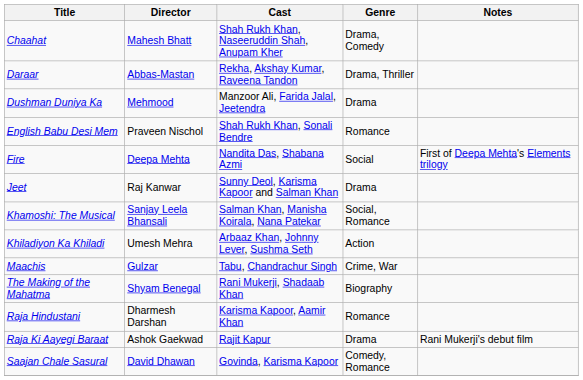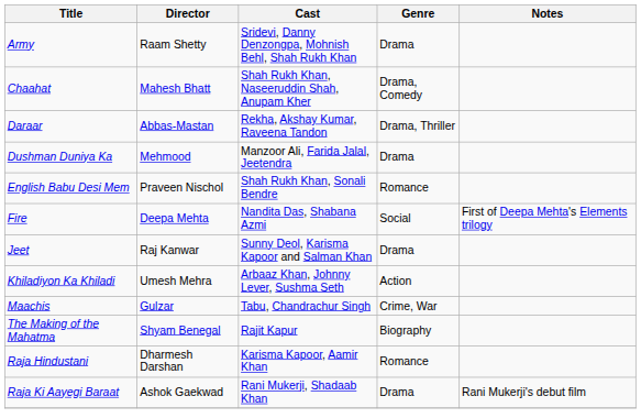 <table class="wikitable sortable" width= "100%">
 <tr>
 <th width=21%>Title</th>
 <th width=16%>Director</th>
 <th width=22%>Cast</th>
 <th width=13%>Genre</th>
 <th width=28%>Notes</th>
+</tr>
+<tr>
+<td><em><a href='#'>Army</a></em></td>
+<td>Raam Shetty</td>
+<td><a href='#'>Sridevi</a>, <a href='#'>Danny Denzongpa</a>, <a href='#'>Mohnish Behl</a>, <a href='#'>Shah Rukh Khan</a></td>
+<td>Drama</td>
+<td></td>
 </tr>
 <tr>
 <td><em><a href='#'>Chaahat</a></em></td>
 <td><a href='#'>Mahesh Bhatt</a></td>
 <td><a href='#'>Shah Rukh Khan</a>, <a href='#'>Naseeruddin Shah</a>, <a href='#'>Anupam Kher</a></td>
 <td>Drama, Comedy</td>
 <td></td>
 </tr>
 <tr>
 <td><em><a href='#'>Daraar</a></em></td>
 <td><a href='#'>Abbas-Mastan</a></td>
 <td><a href='#'>Rekha</a>, <a href='#'>Akshay Kumar</a>, <a href='#'>Raveena Tandon</a></td>
 <td>Drama, Thriller</td>
 <td></td>
 </tr>
 <tr>
 <td><em><a href='#'>Dushman Duniya Ka</a></em></td>
 <td><a href='#'>Mehmood</a></td>
 <td>Manzoor Ali, <a href='#'>Farida Jalal</a>, <a href='#'>Jeetendra</a></td>
 <td>Drama</td>
 <td></td>
 </tr>
 <tr>
 <td><em><a href='#'>English Babu Desi Mem</a></em></td>
 <td>Praveen Nischol</td>
 <td><a href='#'>Shah Rukh Khan</a>, <a href='#'>Sonali Bendre</a></td>
 <td>Romance</td>
 <td></td>
 </tr>
 <tr>
 <td><em><a href='#'>Fire</a></em></td>
 <td><a href='#'>Deepa Mehta</a></td>
 <td><a href='#'>Nandita Das</a>, <a href='#'>Shabana Azmi</a></td>
 <td>Social</td>
 <td>First of <a href='#'>Deepa Mehta</a>'s <a href='#'>Elements trilogy</a></td>
 </tr>
 <tr>
 <td><em><a href='#'>Jeet</a></em></td>
 <td>Raj Kanwar</td>
 <td><a href='#'>Sunny Deol</a>, <a href='#'>Karisma Kapoor</a> and <a href='#'>Salman Khan</a></td>
 <td>Drama</td>
 <td></td>
 </tr>
 <tr>
-<td><em><a href='#'>Khamoshi: The Musical</a></em></td>
-<td><a href='#'>Sanjay Leela Bhansali</a></td>
-<td><a href='#'>Salman Khan</a>, <a href='#'>Manisha Koirala</a>, <a href='#'>Nana Patekar</a></td>
-<td>Social, Romance</td>
-<td></td>
-</tr>
-<tr>
 <td><em><a href='#'>Khiladiyon Ka Khiladi</a></em></td>
 <td>Umesh Mehra</td>
 <td><a href='#'>Arbaaz Khan</a>, <a href='#'>Johnny Lever</a>, <a href='#'>Sushma Seth</a></td>
 <td>Action</td>
 <td></td>
 </tr>
 <tr>
 <td><em><a href='#'>Maachis</a></em></td>
 <td><a href='#'>Gulzar</a></td>
 <td><a href='#'>Tabu</a>, <a href='#'>Chandrachur Singh</a></td>
 <td>Crime, War</td>
 <td></td>
 </tr>
 <tr>
 <td><em><a href='#'>The Making of the Mahatma</a></em></td>
 <td><a href='#'>Shyam Benegal</a></td>
-<td><a href='#'>Rani Mukerji</a>, <a href='#'>Shadaab Khan</a></td>
+<td><a href='#'>Rajit Kapur</a></td>
 <td>Biography</td>
 <td></td>
 </tr>
 <tr>
 <td><em><a href='#'>Raja Hindustani</a></em></td>
 <td>Dharmesh Darshan</td>
 <td><a href='#'>Karisma Kapoor</a>, <a href='#'>Aamir Khan</a></td>
 <td>Romance</td>
 <td></td>
 </tr>
 <tr>
 <td><em><a href='#'>Raja Ki Aayegi Baraat</a></em></td>
 <td>Ashok Gaekwad</td>
-<td><a href='#'>Rajit Kapur</a></td>
+<td><a href='#'>Rani Mukerji</a>, <a href='#'>Shadaab Khan</a></td>
 <td>Drama</td>
 <td>Rani Mukerji's debut film</td>
 </tr>
 <tr>
-<td><em><a href='#'>Saajan Chale Sasural</a></em></td>
-<td><a href='#'>David Dhawan</a></td>
-<td><a href='#'>Govinda</a>, <a href='#'>Karisma Kapoor</a></td>
-<td>Comedy, Romance</td>
-<td></td>
-</tr>
-<tr>
 </tr>
 </table>
